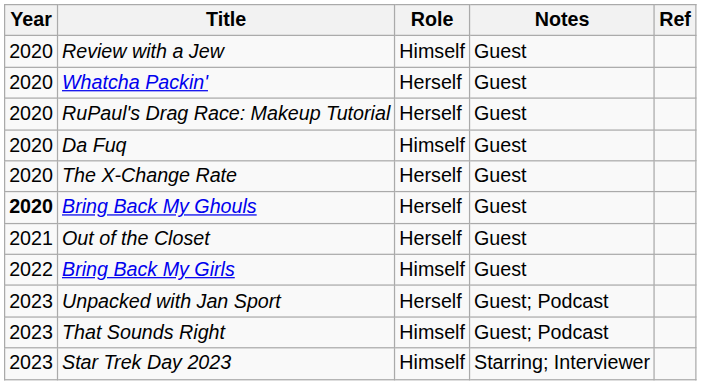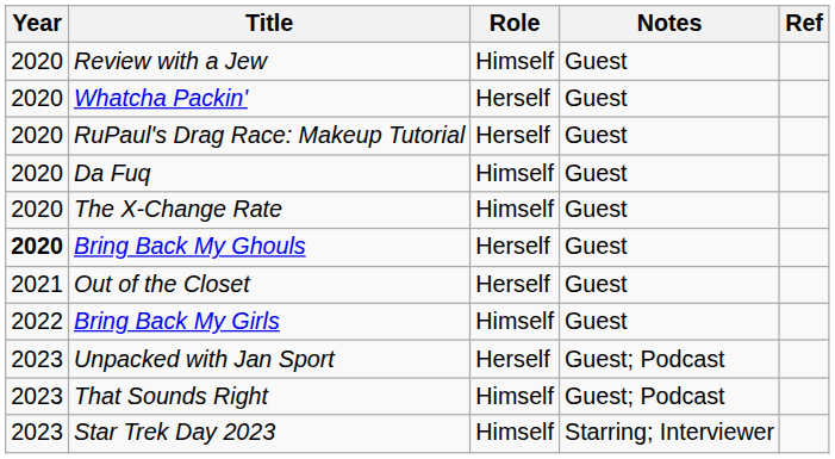 <table class="wikitable">
 <tr>
 <th>Year</th>
 <th>Title</th>
 <th>Role</th>
 <th>Notes</th>
 <th>Ref</th>
 </tr>
 <tr>
 <td>2020</td>
 <td><em>Review with a Jew</em></td>
 <td>Himself</td>
 <td>Guest</td>
 <td style="text-align: center;"></td>
 </tr>
 <tr>
 <td>2020</td>
 <td><em><a href='#'>Whatcha Packin'</a></em></td>
 <td>Herself</td>
 <td>Guest</td>
 <td style="text-align: center;"></td>
 </tr>
 <tr>
 <td>2020</td>
 <td><em>RuPaul's Drag Race: Makeup Tutorial</em></td>
 <td>Herself</td>
 <td>Guest</td>
 <td style="text-align: center;"></td>
 </tr>
 <tr>
 <td>2020</td>
 <td><em>Da Fuq</em></td>
 <td>Himself</td>
 <td>Guest</td>
 <td style="text-align: center;"></td>
 </tr>
 <tr>
 <td>2020</td>
 <td><em>The X-Change Rate</em></td>
-<td>Herself</td>
+<td>Himself</td>
 <td>Guest</td>
 <td style="text-align: center;"></td>
 </tr>
 <tr>
 <td><strong>2020</strong></td>
 <td><em><a href='#'>Bring Back My Ghouls</a></em></td>
 <td>Herself</td>
 <td>Guest</td>
 <td style="text-align: center;"></td>
 </tr>
 <tr>
 <td>2021</td>
 <td><em>Out of the Closet</em></td>
 <td>Herself</td>
 <td>Guest</td>
 <td style="text-align: center;"></td>
 </tr>
 <tr>
 <td>2022</td>
 <td><em><a href='#'>Bring Back My Girls</a></em></td>
 <td>Himself</td>
 <td>Guest</td>
 <td></td>
 </tr>
 <tr>
 <td>2023</td>
 <td><em>Unpacked with Jan Sport</em></td>
 <td>Herself</td>
 <td>Guest; Podcast</td>
 <td style="text-align: center;"></td>
 </tr>
 <tr>
 <td>2023</td>
 <td><em>That Sounds Right</em></td>
 <td>Himself</td>
 <td>Guest;  Podcast</td>
 <td style="text-align: center;"></td>
 </tr>
 <tr>
 <td>2023</td>
 <td><em>Star Trek Day 2023</em></td>
 <td>Himself</td>
 <td>Starring;  Interviewer</td>
 <td style="text-align: center;"></td>
 </tr>
 </table>
